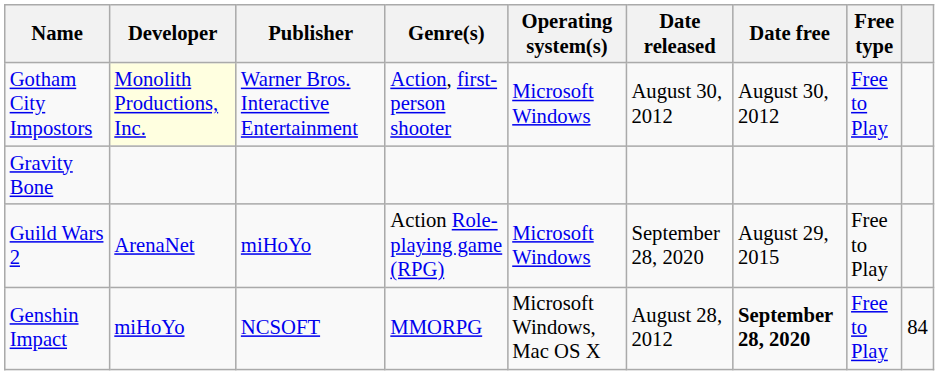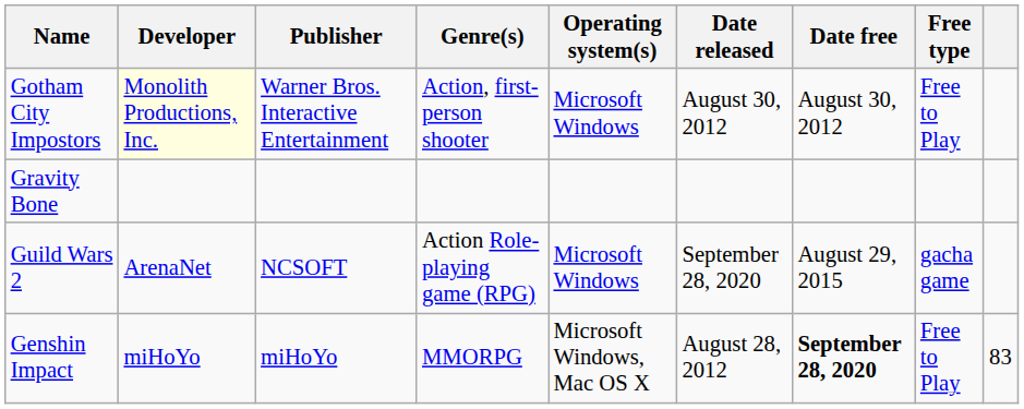 <table class="wikitable sortable" style="font-size:85%; width:98%">
 <tr>
 <th>Name</th>
 <th>Developer</th>
 <th>Publisher</th>
 <th>Genre(s)</th>
 <th>Operating system(s)</th>
 <th>Date released</th>
 <th>Date free</th>
 <th>Free type</th>
 <th></th>
 </tr>
 <tr>
 <td><a href='#'>Gotham City Impostors</a></td>
 <td style="background: lightyellow;"><a href='#'>Monolith Productions, Inc.</a></td>
 <td><a href='#'>Warner Bros. Interactive Entertainment</a></td>
 <td><a href='#'>Action</a>, <a href='#'>first-person shooter</a></td>
 <td><a href='#'>Microsoft Windows</a></td>
 <td>August 30, 2012</td>
 <td>August 30, 2012</td>
 <td><a href='#'>Free to Play</a></td>
 <td></td>
 </tr>
 <tr>
 <td><a href='#'>Gravity Bone</a></td>
 <td></td>
 <td></td>
 <td></td>
 <td></td>
 <td></td>
 <td></td>
 <td></td>
 <td></td>
 </tr>
 <tr>
 <td><a href='#'>Guild Wars 2</a></td>
 <td><a href='#'>ArenaNet</a></td>
-<td><a href='#'>miHoYo</a></td>
+<td><a href='#'>NCSOFT</a></td>
 <td>Action <a href='#'>Role-playing game (RPG)</a></td>
 <td><a href='#'>Microsoft Windows</a></td>
 <td>September 28, 2020</td>
 <td>August 29, 2015</td>
-<td>Free to Play</td>
+<td><a href='#'>gacha game</a></td>
 <td></td>
 </tr>
 <tr>
 <td><a href='#'>Genshin Impact</a></td>
 <td><a href='#'>miHoYo</a></td>
-<td><a href='#'>NCSOFT</a></td>
+<td><a href='#'>miHoYo</a></td>
 <td><a href='#'>MMORPG</a></td>
 <td>Microsoft Windows, Mac OS X</td>
 <td>August 28, 2012</td>
 <td><strong>September 28, 2020</strong></td>
 <td><a href='#'>Free to Play</a></td>
-<td>84</td>
+<td>83</td>
 </tr>
 </table>
